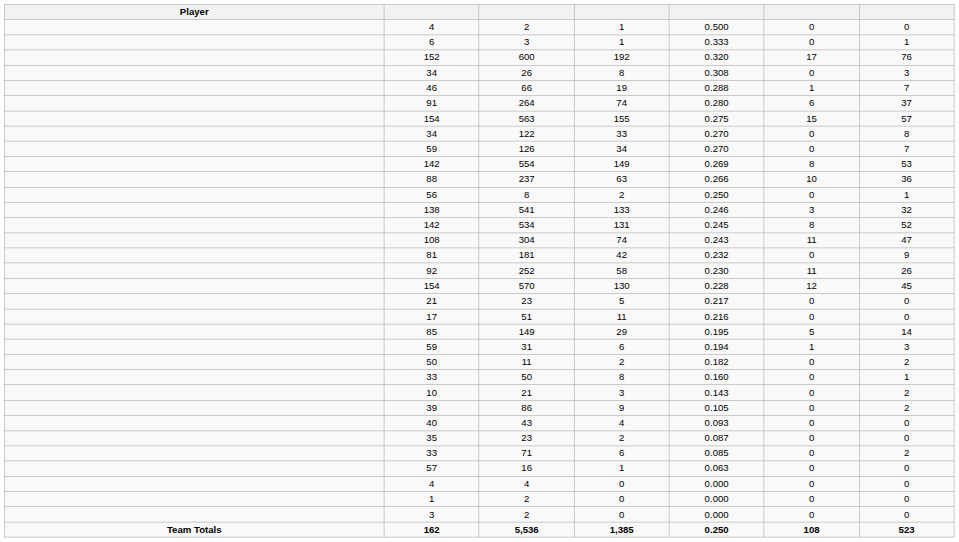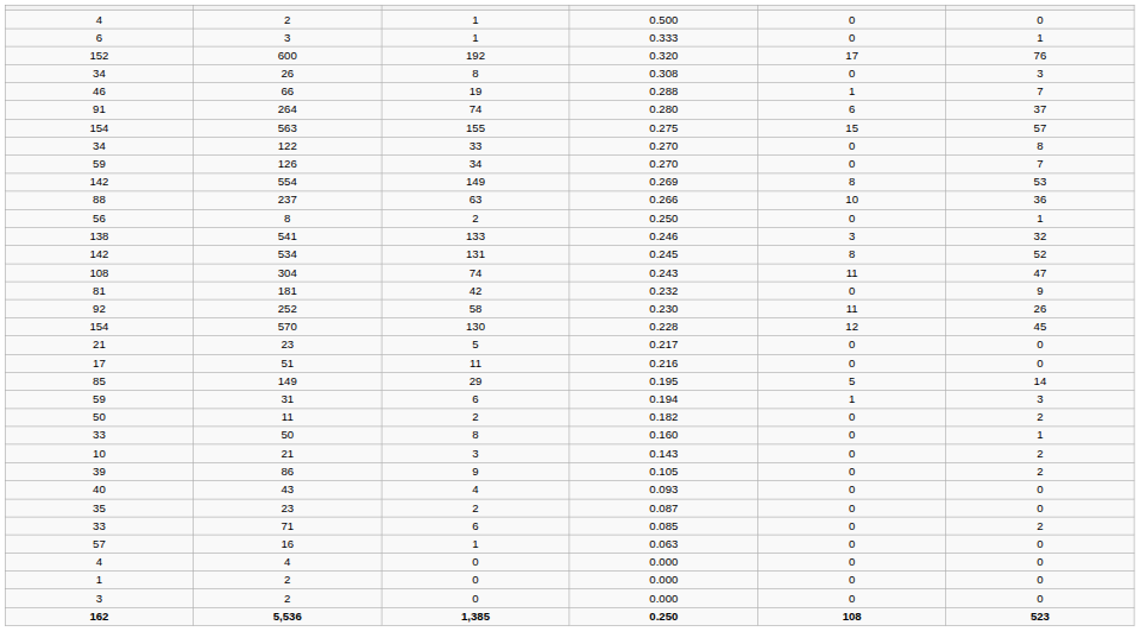 <table class="wikitable sortable" style="text-align:center;" width="100%">
 <tr>
-<th width="40%">Player</th>
 <th width="10%"></th>
 <th width="10%"></th>
 <th width="10%"></th>
 <th width="10%"></th>
 <th width="10%"></th>
 <th width="10%"></th>
 </tr>
 <tr>
-<td></td>
 <td>4</td>
 <td>2</td>
 <td>1</td>
 <td>0.500</td>
 <td>0</td>
 <td>0</td>
 </tr>
 <tr>
-<td></td>
 <td>6</td>
 <td>3</td>
 <td>1</td>
 <td>0.333</td>
 <td>0</td>
 <td>1</td>
 </tr>
 <tr>
-<td></td>
 <td>152</td>
 <td>600</td>
 <td>192</td>
 <td>0.320</td>
 <td>17</td>
 <td>76</td>
 </tr>
 <tr>
-<td></td>
 <td>34</td>
 <td>26</td>
 <td>8</td>
 <td>0.308</td>
 <td>0</td>
 <td>3</td>
 </tr>
 <tr>
-<td></td>
 <td>46</td>
 <td>66</td>
 <td>19</td>
 <td>0.288</td>
 <td>1</td>
 <td>7</td>
 </tr>
 <tr>
-<td></td>
 <td>91</td>
 <td>264</td>
 <td>74</td>
 <td>0.280</td>
 <td>6</td>
 <td>37</td>
 </tr>
 <tr>
-<td></td>
 <td>154</td>
 <td>563</td>
 <td>155</td>
 <td>0.275</td>
 <td>15</td>
 <td>57</td>
 </tr>
 <tr>
-<td></td>
 <td>34</td>
 <td>122</td>
 <td>33</td>
 <td>0.270</td>
 <td>0</td>
 <td>8</td>
 </tr>
 <tr>
-<td></td>
 <td>59</td>
 <td>126</td>
 <td>34</td>
 <td>0.270</td>
 <td>0</td>
 <td>7</td>
 </tr>
 <tr>
-<td></td>
 <td>142</td>
 <td>554</td>
 <td>149</td>
 <td>0.269</td>
 <td>8</td>
 <td>53</td>
 </tr>
 <tr>
-<td></td>
 <td>88</td>
 <td>237</td>
 <td>63</td>
 <td>0.266</td>
 <td>10</td>
 <td>36</td>
 </tr>
 <tr>
-<td></td>
 <td>56</td>
 <td>8</td>
 <td>2</td>
 <td>0.250</td>
 <td>0</td>
 <td>1</td>
 </tr>
 <tr>
-<td></td>
 <td>138</td>
 <td>541</td>
 <td>133</td>
 <td>0.246</td>
 <td>3</td>
 <td>32</td>
 </tr>
 <tr>
-<td></td>
 <td>142</td>
 <td>534</td>
 <td>131</td>
 <td>0.245</td>
 <td>8</td>
 <td>52</td>
 </tr>
 <tr>
-<td></td>
 <td>108</td>
 <td>304</td>
 <td>74</td>
 <td>0.243</td>
 <td>11</td>
 <td>47</td>
 </tr>
 <tr>
-<td></td>
 <td>81</td>
 <td>181</td>
 <td>42</td>
 <td>0.232</td>
 <td>0</td>
 <td>9</td>
 </tr>
 <tr>
-<td></td>
 <td>92</td>
 <td>252</td>
 <td>58</td>
 <td>0.230</td>
 <td>11</td>
 <td>26</td>
 </tr>
 <tr>
-<td></td>
 <td>154</td>
 <td>570</td>
 <td>130</td>
 <td>0.228</td>
 <td>12</td>
 <td>45</td>
 </tr>
 <tr>
-<td></td>
 <td>21</td>
 <td>23</td>
 <td>5</td>
 <td>0.217</td>
 <td>0</td>
 <td>0</td>
 </tr>
 <tr>
-<td></td>
 <td>17</td>
 <td>51</td>
 <td>11</td>
 <td>0.216</td>
 <td>0</td>
 <td>0</td>
 </tr>
 <tr>
-<td></td>
 <td>85</td>
 <td>149</td>
 <td>29</td>
 <td>0.195</td>
 <td>5</td>
 <td>14</td>
 </tr>
 <tr>
-<td></td>
 <td>59</td>
 <td>31</td>
 <td>6</td>
 <td>0.194</td>
 <td>1</td>
 <td>3</td>
 </tr>
 <tr>
-<td></td>
 <td>50</td>
 <td>11</td>
 <td>2</td>
 <td>0.182</td>
 <td>0</td>
 <td>2</td>
 </tr>
 <tr>
-<td></td>
 <td>33</td>
 <td>50</td>
 <td>8</td>
 <td>0.160</td>
 <td>0</td>
 <td>1</td>
 </tr>
 <tr>
-<td></td>
 <td>10</td>
 <td>21</td>
 <td>3</td>
 <td>0.143</td>
 <td>0</td>
 <td>2</td>
 </tr>
 <tr>
-<td></td>
 <td>39</td>
 <td>86</td>
 <td>9</td>
 <td>0.105</td>
 <td>0</td>
 <td>2</td>
 </tr>
 <tr>
-<td></td>
 <td>40</td>
 <td>43</td>
 <td>4</td>
 <td>0.093</td>
 <td>0</td>
 <td>0</td>
 </tr>
 <tr>
-<td></td>
 <td>35</td>
 <td>23</td>
 <td>2</td>
 <td>0.087</td>
 <td>0</td>
 <td>0</td>
 </tr>
 <tr>
-<td></td>
 <td>33</td>
 <td>71</td>
 <td>6</td>
 <td>0.085</td>
 <td>0</td>
 <td>2</td>
 </tr>
 <tr>
-<td></td>
 <td>57</td>
 <td>16</td>
 <td>1</td>
 <td>0.063</td>
 <td>0</td>
 <td>0</td>
 </tr>
 <tr>
-<td></td>
 <td>4</td>
 <td>4</td>
 <td>0</td>
 <td>0.000</td>
 <td>0</td>
 <td>0</td>
 </tr>
 <tr>
-<td></td>
 <td>1</td>
 <td>2</td>
 <td>0</td>
 <td>0.000</td>
 <td>0</td>
 <td>0</td>
 </tr>
 <tr>
-<td></td>
 <td>3</td>
 <td>2</td>
 <td>0</td>
 <td>0.000</td>
 <td>0</td>
 <td>0</td>
 </tr>
 <tr>
-<td><strong>Team Totals</strong></td>
 <td><strong>162</strong></td>
 <td><strong>5,536</strong></td>
 <td><strong>1,385</strong></td>
 <td><strong>0.250</strong></td>
 <td><strong>108</strong></td>
 <td><strong>523</strong></td>
 </tr>
 </table>
